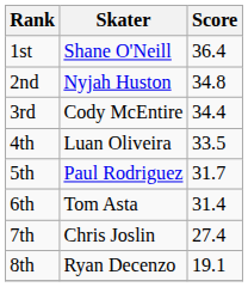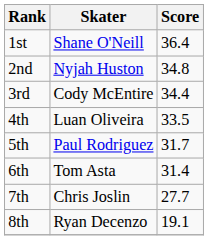 <table class="wikitable">
 <tr>
 <th>Rank</th>
 <th>Skater</th>
 <th>Score</th>
 </tr>
 <tr>
 <td>1st</td>
 <td><a href='#'>Shane O'Neill</a></td>
 <td>36.4</td>
 </tr>
 <tr Shane O'neill>
 <td>2nd</td>
 <td><a href='#'>Nyjah Huston</a></td>
 <td>34.8</td>
 </tr>
 <tr Nyjah Huston>
 <td>3rd</td>
 <td>Cody McEntire</td>
 <td>34.4</td>
 </tr>
 <tr Cody mctire>
 <td>4th</td>
 <td>Luan Oliveira</td>
 <td>33.5</td>
 </tr>
 <tr Chris Joslin>
 <td>5th</td>
 <td><a href='#'>Paul Rodriguez</a></td>
 <td>31.7</td>
 </tr>
 <tr Paul Rodriguez>
 <td>6th</td>
 <td>Tom Asta</td>
 <td>31.4</td>
 </tr>
 <tr Luan Oliveira>
 <td>7th</td>
 <td>Chris Joslin</td>
-<td>27.4</td>
+<td>27.7</td>
 </tr>
 <tr Tom Asta>
 <td>8th</td>
 <td>Ryan Decenzo</td>
 <td>19.1</td>
 </tr>
 <tr Ryan Descenzo>
 </tr>
 </table>
